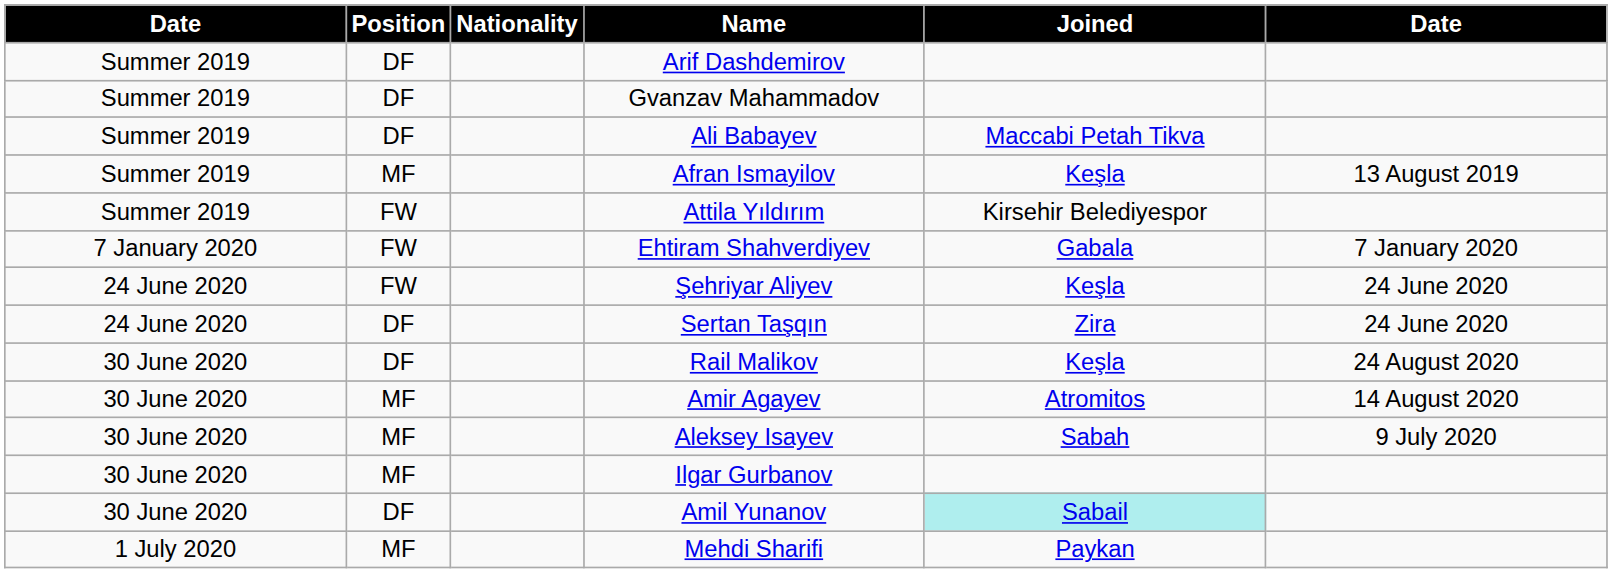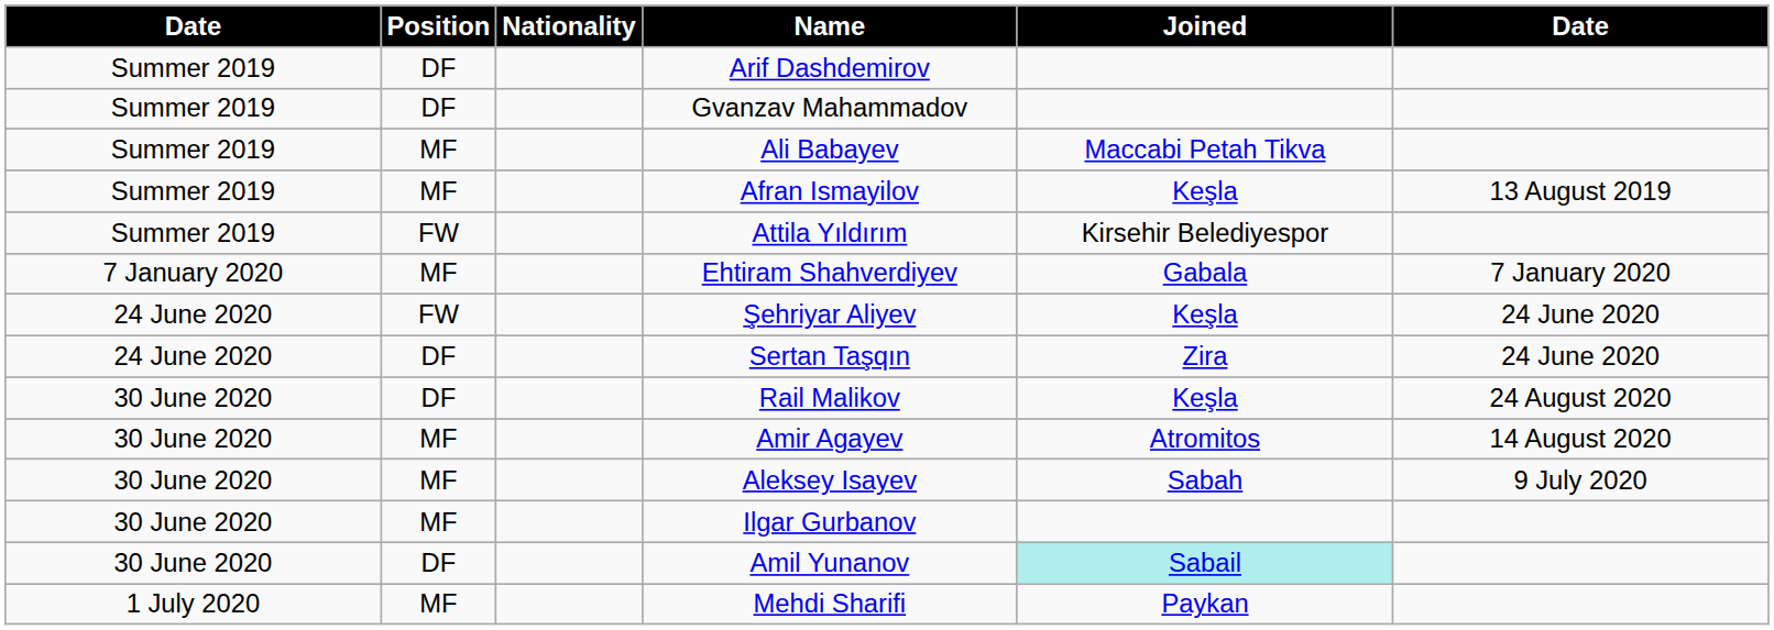 <table class="wikitable"  style="text-align:center; font-size:90%; ">
 <tr>
 <th style="background:#000000; color:#FFFFFF; width:200px;">Date</th>
 <th style="background:#000000; color:#FFFFFF; width:50px;">Position</th>
 <th style="background:#000000; color:#FFFFFF; width:50px;">Nationality</th>
 <th style="background:#000000; color:#FFFFFF; width:200px;">Name</th>
 <th style="background:#000000; color:#FFFFFF; width:200px;">Joined</th>
 <th style="background:#000000; color:#FFFFFF; width:200px;">Date</th>
 </tr>
 <tr>
 <td>Summer 2019</td>
 <td>DF</td>
 <td></td>
 <td><a href='#'>Arif Dashdemirov</a></td>
 <td></td>
 <td></td>
 </tr>
 <tr>
 <td>Summer 2019</td>
 <td>DF</td>
 <td></td>
 <td>Gvanzav Mahammadov</td>
 <td></td>
 <td></td>
 </tr>
 <tr>
 <td>Summer 2019</td>
-<td>DF</td>
+<td>MF</td>
 <td></td>
 <td><a href='#'>Ali Babayev</a></td>
 <td><a href='#'>Maccabi Petah Tikva</a></td>
 <td></td>
 </tr>
 <tr>
 <td>Summer 2019</td>
 <td>MF</td>
 <td></td>
 <td><a href='#'>Afran Ismayilov</a></td>
 <td><a href='#'>Keşla</a></td>
 <td>13 August 2019</td>
 </tr>
 <tr>
 <td>Summer 2019</td>
 <td>FW</td>
 <td></td>
 <td><a href='#'>Attila Yıldırım</a></td>
 <td>Kirsehir Belediyespor</td>
 <td></td>
 </tr>
 <tr>
 <td>7 January 2020</td>
-<td>FW</td>
+<td>MF</td>
 <td></td>
 <td><a href='#'>Ehtiram Shahverdiyev</a></td>
 <td><a href='#'>Gabala</a></td>
 <td>7 January 2020</td>
 </tr>
 <tr>
 <td>24 June 2020</td>
 <td>FW</td>
 <td></td>
 <td><a href='#'>Şehriyar Aliyev</a></td>
 <td><a href='#'>Keşla</a></td>
 <td>24 June 2020</td>
 </tr>
 <tr>
 <td>24 June 2020</td>
 <td>DF</td>
 <td></td>
 <td><a href='#'>Sertan Taşqın</a></td>
 <td><a href='#'>Zira</a></td>
 <td>24 June 2020</td>
 </tr>
 <tr>
 <td>30 June 2020</td>
 <td>DF</td>
 <td></td>
 <td><a href='#'>Rail Malikov</a></td>
 <td><a href='#'>Keşla</a></td>
 <td>24 August 2020</td>
 </tr>
 <tr>
 <td>30 June 2020</td>
 <td>MF</td>
 <td></td>
 <td><a href='#'>Amir Agayev</a></td>
 <td><a href='#'>Atromitos</a></td>
 <td>14 August 2020</td>
 </tr>
 <tr>
 <td>30 June 2020</td>
 <td>MF</td>
 <td></td>
 <td><a href='#'>Aleksey Isayev</a></td>
 <td><a href='#'>Sabah</a></td>
 <td>9 July 2020</td>
 </tr>
 <tr>
 <td>30 June 2020</td>
 <td>MF</td>
 <td></td>
 <td><a href='#'>Ilgar Gurbanov</a></td>
 <td></td>
 <td></td>
 </tr>
 <tr>
 <td>30 June 2020</td>
 <td>DF</td>
 <td></td>
 <td><a href='#'>Amil Yunanov</a></td>
 <td style="background: paleturquoise;"><a href='#'>Sabail</a></td>
 <td></td>
 </tr>
 <tr>
 <td>1 July 2020</td>
 <td>MF</td>
 <td></td>
 <td><a href='#'>Mehdi Sharifi</a></td>
 <td><a href='#'>Paykan</a></td>
 <td></td>
 </tr>
 </table>
